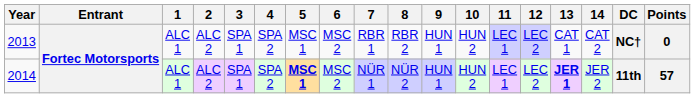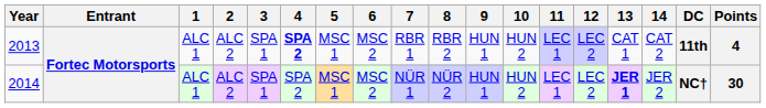 <table class="wikitable" style="text-align:center; font-size:85%">
 <tr>
 <th>Year</th>
 <th>Entrant</th>
 <th>1</th>
 <th>2</th>
 <th>3</th>
 <th>4</th>
 <th>5</th>
 <th>6</th>
 <th>7</th>
 <th>8</th>
 <th>9</th>
 <th>10</th>
 <th>11</th>
 <th>12</th>
 <th>13</th>
 <th>14</th>
 <th>DC</th>
 <th>Points</th>
 </tr>
 <tr>
 <td><a href='#'>2013</a></td>
 <th rowspan="2"><a href='#'>Fortec Motorsports</a></th>
 <td style="background:#;"><a href='#'>ALC<br>1</a><br></td>
 <td style="background:#;"><a href='#'>ALC<br>2</a><br></td>
 <td style="background:#;"><a href='#'>SPA<br>1</a><br></td>
-<td style="background:#;"><a href='#'>SPA<br>2</a><br></td>
+<td style="background:#;"><strong><a href='#'>SPA<br>2</a><br></strong></td>
 <td style="background:#;"><a href='#'>MSC<br>1</a><br></td>
 <td style="background:#;"><a href='#'>MSC<br>2</a><br></td>
 <td style="background:#;"><a href='#'>RBR<br>1</a><br></td>
 <td style="background:#;"><a href='#'>RBR<br>2</a><br></td>
 <td style="background:#;"><a href='#'>HUN<br>1</a><br></td>
 <td style="background:#;"><a href='#'>HUN<br>2</a><br></td>
 <td style="background:#cfcfff;"><a href='#'>LEC<br>1</a><br></td>
 <td style="background:#cfcfff;"><a href='#'>LEC<br>2</a><br></td>
 <td style="background:#;"><a href='#'>CAT<br>1</a><br></td>
 <td style="background:#;"><a href='#'>CAT<br>2</a><br></td>
-<th>NC†</th>
-<th>0</th>
+<th>11th</th>
+<th>4</th>
 </tr>
 <tr>
 <td><a href='#'>2014</a></td>
 <td style="background:#dfffdf;"><a href='#'>ALC<br>1</a><br></td>
 <td style="background:#efcfff;"><a href='#'>ALC<br>2</a><br></td>
 <td style="background:#efcfff;"><a href='#'>SPA<br>1</a><br></td>
 <td style="background:#dfffdf;"><a href='#'>SPA<br>2</a><br></td>
-<td style="background:#ffdf9f;"><strong><a href='#'>MSC<br>1</a><br></strong></td>
+<td style="background:#ffdf9f;"><a href='#'>MSC<br>1</a><br></td>
 <td style="background:#dfffdf;"><a href='#'>MSC<br>2</a><br></td>
 <td style="background:#cfcfff;"><a href='#'>NÜR<br>1</a><br></td>
 <td style="background:#cfcfff;"><a href='#'>NÜR<br>2</a><br></td>
 <td style="background:#cfcfff;"><a href='#'>HUN<br>1</a><br></td>
 <td style="background:#dfffdf;"><a href='#'>HUN<br>2</a><br></td>
 <td style="background:#efcfff;"><a href='#'>LEC<br>1</a><br></td>
 <td style="background:#dfffdf;"><a href='#'>LEC<br>2</a><br></td>
 <td style="background:#efcfff;"><strong><a href='#'>JER<br>1</a><br></strong></td>
 <td style="background:#dfffdf;"><a href='#'>JER<br>2</a><br></td>
-<th>11th</th>
-<th>57</th>
+<th>NC†</th>
+<th>30</th>
 </tr>
 </table>
